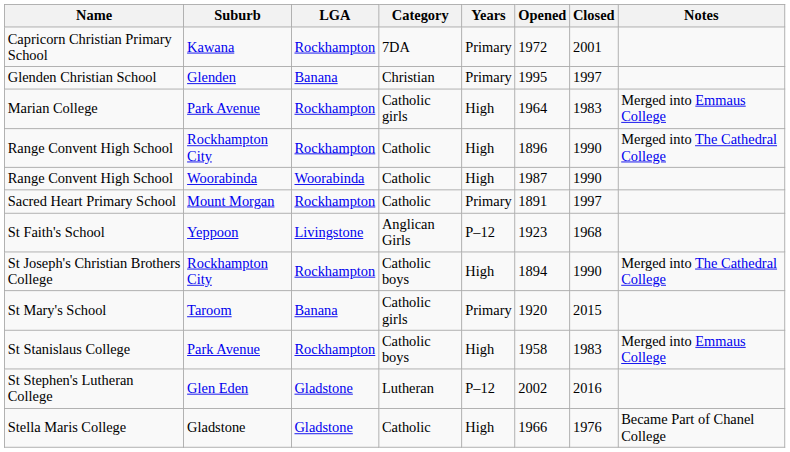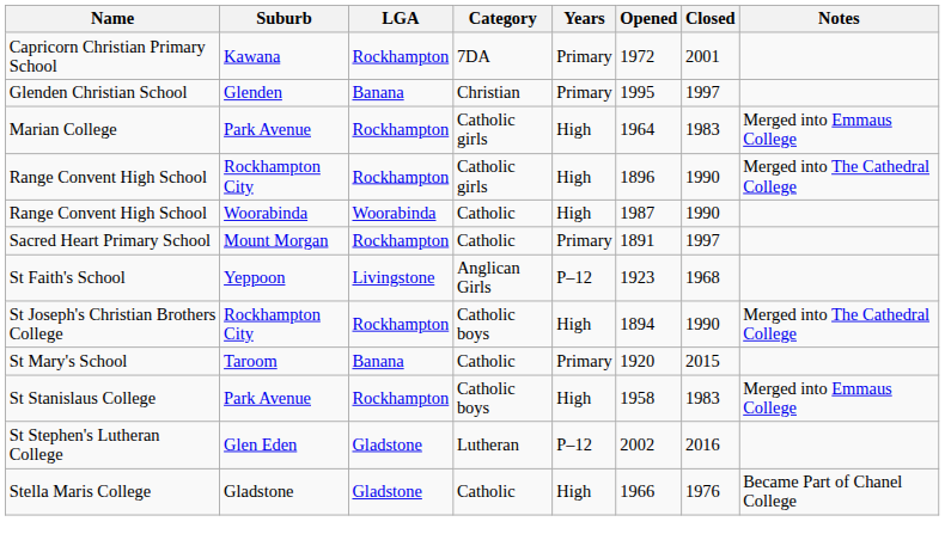 <table class="wikitable sortable">
 <tr>
 <th>Name</th>
 <th>Suburb</th>
 <th>LGA</th>
 <th>Category</th>
 <th>Years</th>
 <th>Opened</th>
 <th>Closed</th>
 <th>Notes</th>
 </tr>
 <tr>
 <td>Capricorn Christian Primary School</td>
 <td><a href='#'>Kawana</a></td>
 <td><a href='#'>Rockhampton</a></td>
 <td>7DA</td>
 <td>Primary</td>
 <td>1972</td>
 <td>2001</td>
 <td></td>
 </tr>
 <tr>
 <td>Glenden Christian School</td>
 <td><a href='#'>Glenden</a></td>
 <td><a href='#'>Banana</a></td>
 <td>Christian</td>
 <td>Primary</td>
 <td>1995</td>
 <td>1997</td>
 <td></td>
 </tr>
 <tr>
 <td>Marian College</td>
 <td><a href='#'>Park Avenue</a></td>
 <td><a href='#'>Rockhampton</a></td>
 <td>Catholic girls</td>
 <td>High</td>
 <td>1964</td>
 <td>1983</td>
 <td>Merged into <a href='#'>Emmaus College</a></td>
 </tr>
 <tr>
 <td>Range Convent High School</td>
 <td><a href='#'>Rockhampton City</a></td>
 <td><a href='#'>Rockhampton</a></td>
-<td>Catholic</td>
+<td>Catholic girls</td>
 <td>High</td>
 <td>1896</td>
 <td>1990</td>
 <td>Merged into <a href='#'>The Cathedral College</a></td>
 </tr>
 <tr>
 <td>Range Convent High School</td>
 <td><a href='#'>Woorabinda</a></td>
 <td><a href='#'>Woorabinda</a></td>
 <td>Catholic</td>
 <td>High</td>
 <td>1987</td>
 <td>1990</td>
 <td></td>
 </tr>
 <tr>
 <td>Sacred Heart Primary School</td>
 <td><a href='#'>Mount Morgan</a></td>
 <td><a href='#'>Rockhampton</a></td>
 <td>Catholic</td>
 <td>Primary</td>
 <td>1891</td>
 <td>1997</td>
 <td></td>
 </tr>
 <tr>
 <td>St Faith's School</td>
 <td><a href='#'>Yeppoon</a></td>
 <td><a href='#'>Livingstone</a></td>
 <td>Anglican Girls</td>
 <td>P–12</td>
 <td>1923</td>
 <td>1968</td>
 <td></td>
 </tr>
 <tr>
 <td>St Joseph's Christian Brothers College</td>
 <td><a href='#'>Rockhampton City</a></td>
 <td><a href='#'>Rockhampton</a></td>
 <td>Catholic boys</td>
 <td>High</td>
 <td>1894</td>
 <td>1990</td>
 <td>Merged into <a href='#'>The Cathedral College</a></td>
 </tr>
 <tr>
 <td>St Mary's School</td>
 <td><a href='#'>Taroom</a></td>
 <td><a href='#'>Banana</a></td>
-<td>Catholic girls</td>
+<td>Catholic</td>
 <td>Primary</td>
 <td>1920</td>
 <td>2015</td>
 <td></td>
 </tr>
 <tr>
 <td>St Stanislaus College</td>
 <td><a href='#'>Park Avenue</a></td>
 <td><a href='#'>Rockhampton</a></td>
 <td>Catholic boys</td>
 <td>High</td>
 <td>1958</td>
 <td>1983</td>
 <td>Merged into <a href='#'>Emmaus College</a></td>
 </tr>
 <tr>
 <td>St Stephen's Lutheran College</td>
 <td><a href='#'>Glen Eden</a></td>
 <td><a href='#'>Gladstone</a></td>
 <td>Lutheran</td>
 <td>P–12</td>
 <td>2002</td>
 <td>2016</td>
 <td></td>
 </tr>
 <tr>
 <td>Stella Maris College</td>
 <td>Gladstone</td>
 <td><a href='#'>Gladstone</a></td>
 <td>Catholic</td>
 <td>High</td>
 <td>1966</td>
 <td>1976</td>
 <td>Became Part of Chanel College</td>
 </tr>
 </table>
